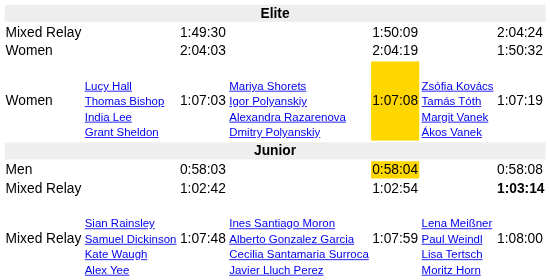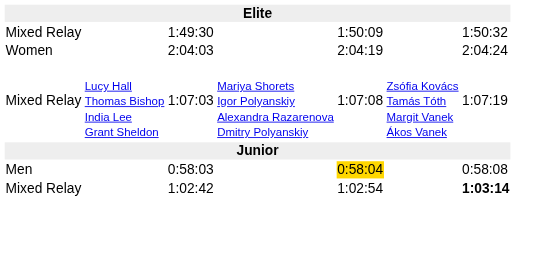 <table>
 <tr>
 <td colspan=7 bgcolor=#eeeeee style=text-align:center;><strong>Elite</strong></td>
 </tr>
 <tr>
 <td>Mixed Relay</td>
 <td></td>
 <td>1:49:30</td>
 <td></td>
 <td>1:50:09</td>
 <td></td>
-<td>2:04:24</td>
+<td>1:50:32</td>
 </tr>
 <tr>
 <td>Women</td>
 <td></td>
 <td>2:04:03</td>
 <td></td>
 <td>2:04:19</td>
 <td></td>
-<td>1:50:32</td>
+<td>2:04:24</td>
 </tr>
 <tr>
-<td>Women</td>
+<td>Mixed Relay</td>
 <td><small><br><a href='#'>Lucy Hall</a><br><a href='#'>Thomas Bishop</a><br><a href='#'>India Lee</a><br><a href='#'>Grant Sheldon</a></small></td>
 <td>1:07:03</td>
 <td><small><br><a href='#'>Mariya Shorets</a><br><a href='#'>Igor Polyanskiy</a><br><a href='#'>Alexandra Razarenova</a><br><a href='#'>Dmitry Polyanskiy</a></small></td>
-<td style="background: gold;">1:07:08</td>
+<td>1:07:08</td>
 <td><small><br><a href='#'>Zsófia Kovács</a><br><a href='#'>Tamás Tóth</a><br><a href='#'>Margit Vanek</a><br><a href='#'>Ákos Vanek</a></small></td>
 <td>1:07:19</td>
 </tr>
 <tr>
 <td colspan=7 bgcolor=#eeeeee style=text-align:center;><strong>Junior</strong></td>
 </tr>
 <tr>
 <td>Men</td>
 <td></td>
 <td>0:58:03</td>
 <td></td>
 <td style="background: gold;">0:58:04</td>
 <td></td>
 <td>0:58:08</td>
 </tr>
 <tr>
 <td>Mixed Relay</td>
 <td></td>
 <td>1:02:42</td>
 <td></td>
 <td>1:02:54</td>
 <td></td>
 <td><strong>1:03:14</strong></td>
 </tr>
-<tr>
-<td>Mixed Relay</td>
-<td><small><br><a href='#'>Sian Rainsley</a><br><a href='#'>Samuel Dickinson</a><br><a href='#'>Kate Waugh</a><br><a href='#'>Alex Yee</a></small></td>
-<td>1:07:48</td>
-<td><small><br><a href='#'>Ines Santiago Moron</a><br><a href='#'>Alberto Gonzalez Garcia</a><br><a href='#'>Cecilia Santamaria Surroca</a><br><a href='#'>Javier Lluch Perez</a></small></td>
-<td>1:07:59</td>
-<td><small><br><a href='#'>Lena Meißner</a><br><a href='#'>Paul Weindl</a><br><a href='#'>Lisa Tertsch</a><br><a href='#'>Moritz Horn</a></small></td>
-<td>1:08:00</td>
-</tr>
 </table>
